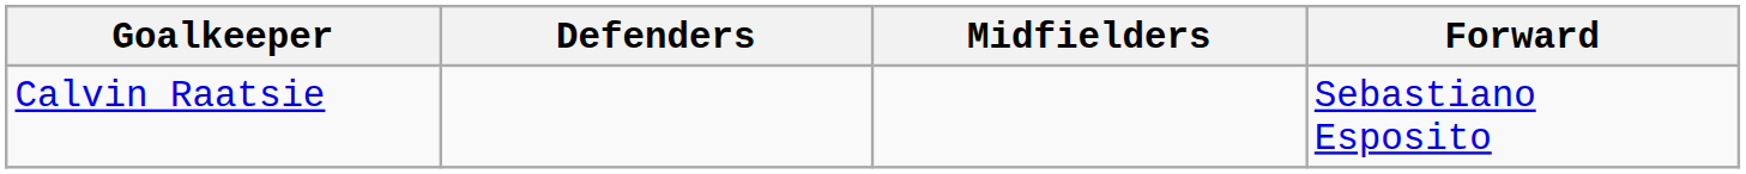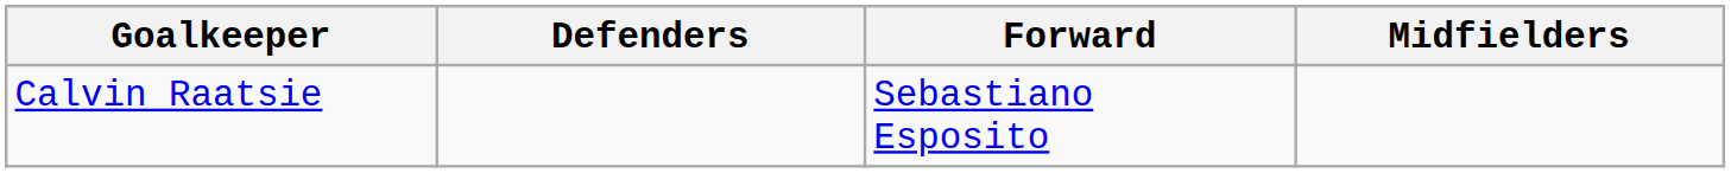 <table class="wikitable">
 <tr>
 <th style="width:25%;">Goalkeeper</th>
 <th style="width:25%;">Defenders</th>
+<th style="width:25%;">Forward</th>
 <th style="width:25%;">Midfielders</th>
-<th style="width:25%;">Forward</th>
 </tr>
 <tr style="vertical-align:top;">
 <td> <a href='#'>Calvin Raatsie</a></td>
 <td></td>
+<td> <a href='#'>Sebastiano Esposito</a></td>
 <td></td>
-<td> <a href='#'>Sebastiano Esposito</a></td>
 </tr>
 </table>
